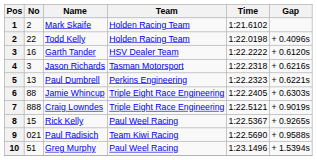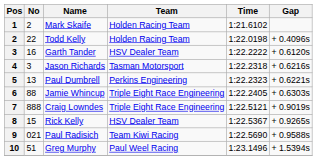 <table class="wikitable" style="font-size: 85%;">
 <tr>
 <th>Pos</th>
 <th>No</th>
 <th>Name</th>
 <th>Team</th>
 <th>Time</th>
 <th>Gap</th>
 </tr>
 <tr>
 <th>1</th>
 <td>2</td>
 <td> <a href='#'>Mark Skaife</a></td>
 <td><a href='#'>Holden Racing Team</a></td>
 <td>1:21.6102</td>
 <td></td>
 </tr>
 <tr>
 <th>2</th>
 <td>22</td>
 <td> <a href='#'>Todd Kelly</a></td>
 <td><a href='#'>Holden Racing Team</a></td>
 <td>1:22.0198</td>
 <td>+ 0.4096s</td>
 </tr>
 <tr>
 <th>3</th>
 <td>16</td>
 <td> <a href='#'>Garth Tander</a></td>
 <td><a href='#'>HSV Dealer Team</a></td>
 <td>1:22.2222</td>
 <td>+ 0.6120s</td>
 </tr>
 <tr>
 <th>4</th>
 <td>3</td>
 <td> <a href='#'>Jason Richards</a></td>
 <td><a href='#'>Tasman Motorsport</a></td>
 <td>1:22.2318</td>
 <td>+ 0.6216s</td>
 </tr>
 <tr>
 <th>5</th>
 <td>13</td>
 <td> <a href='#'>Paul Dumbrell</a></td>
 <td><a href='#'>Perkins Engineering</a></td>
 <td>1:22.2323</td>
 <td>+ 0.6221s</td>
 </tr>
 <tr>
 <th>6</th>
 <td>88</td>
 <td> <a href='#'>Jamie Whincup</a></td>
 <td><a href='#'>Triple Eight Race Engineering</a></td>
 <td>1:22.2405</td>
 <td>+ 0.6303s</td>
 </tr>
 <tr>
 <th>7</th>
 <td>888</td>
 <td> <a href='#'>Craig Lowndes</a></td>
 <td><a href='#'>Triple Eight Race Engineering</a></td>
 <td>1:22.5121</td>
 <td>+ 0.9019s</td>
 </tr>
 <tr>
 <th>8</th>
 <td>15</td>
 <td> <a href='#'>Rick Kelly</a></td>
-<td><a href='#'>Paul Weel Racing</a></td>
+<td><a href='#'>HSV Dealer Team</a></td>
 <td>1:22.5367</td>
 <td>+ 0.9265s</td>
 </tr>
 <tr>
 <th>9</th>
 <td>021</td>
 <td> <a href='#'>Paul Radisich</a></td>
 <td><a href='#'>Team Kiwi Racing</a></td>
 <td>1:22.5690</td>
 <td>+ 0.9588s</td>
 </tr>
 <tr>
 <th>10</th>
 <td>51</td>
 <td> <a href='#'>Greg Murphy</a></td>
 <td><a href='#'>Paul Weel Racing</a></td>
 <td>1:23.1496</td>
 <td>+ 1.5394s</td>
 </tr>
 <tr>
 </tr>
 </table>
